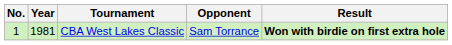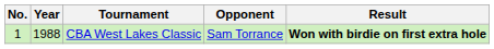 <table class="wikitable" style="font-size:95%;">
 <tr>
 <th>No.</th>
 <th>Year</th>
 <th>Tournament</th>
 <th>Opponent</th>
 <th>Result</th>
 </tr>
 <tr style="background:#D0F0C0;">
 <td align=center>1</td>
-<td>1981</td>
+<td>1988</td>
 <td><a href='#'>CBA West Lakes Classic</a></td>
 <td> <a href='#'>Sam Torrance</a></td>
 <td><strong>Won with birdie on first extra hole</strong></td>
 </tr>
 </table>
